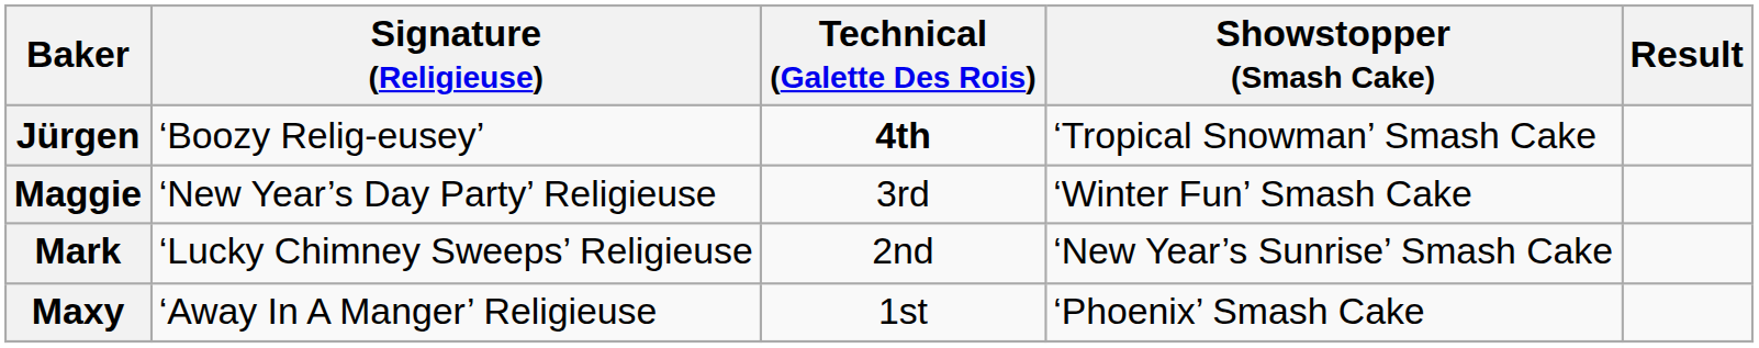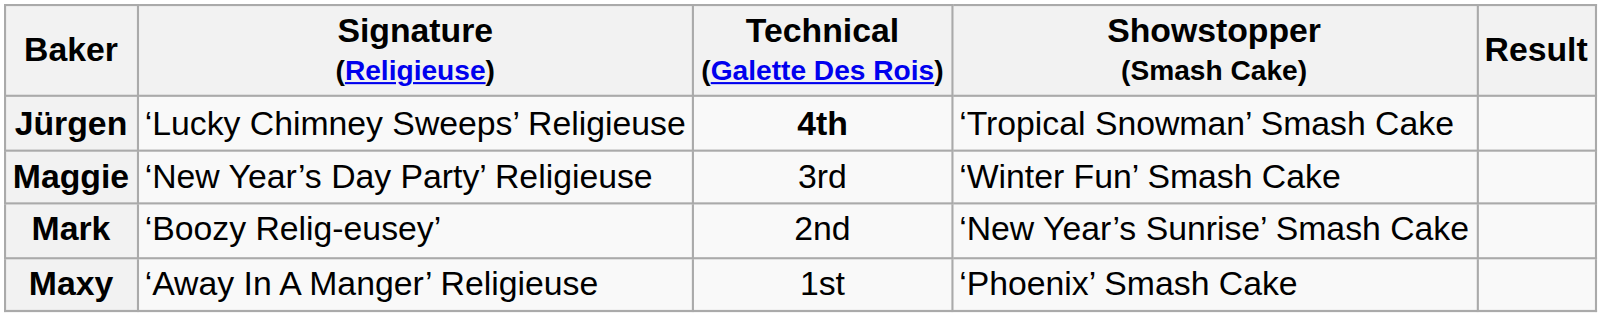 <table class="wikitable sortable">
 <tr>
 <th scope="col">Baker</th>
 <th scope="col" class="unsortable">Signature<br><small> (<a href='#'>Religieuse</a>) </small></th>
 <th scope="col">Technical<br> <small> (<a href='#'>Galette Des Rois</a>) </small></th>
 <th scope="col" class="unsortable">Showstopper<br><small> (Smash Cake) </small></th>
 <th scope="col">Result</th>
 </tr>
 <tr>
 <th scope="row">Jürgen</th>
-<td>‘Boozy Relig-eusey’</td>
+<td>‘Lucky Chimney Sweeps’ Religieuse</td>
 <td align="center"><strong>4th</strong></td>
 <td>‘Tropical Snowman’ Smash Cake</td>
 <td></td>
 </tr>
 <tr>
 <th scope="row">Maggie</th>
 <td>‘New Year’s Day Party’ Religieuse</td>
 <td align="center">3rd</td>
 <td>‘Winter Fun’ Smash Cake</td>
 <td></td>
 </tr>
 <tr>
 <th scope="row">Mark</th>
-<td>‘Lucky Chimney Sweeps’ Religieuse</td>
+<td>‘Boozy Relig-eusey’</td>
 <td align="center">2nd</td>
 <td>‘New Year’s Sunrise’ Smash Cake</td>
 <td></td>
 </tr>
 <tr>
 <th scope="row">Maxy</th>
 <td>‘Away In A Manger’ Religieuse</td>
 <td align="center">1st</td>
 <td>‘Phoenix’ Smash Cake</td>
 <td></td>
 </tr>
 <tr>
 </tr>
 </table>
